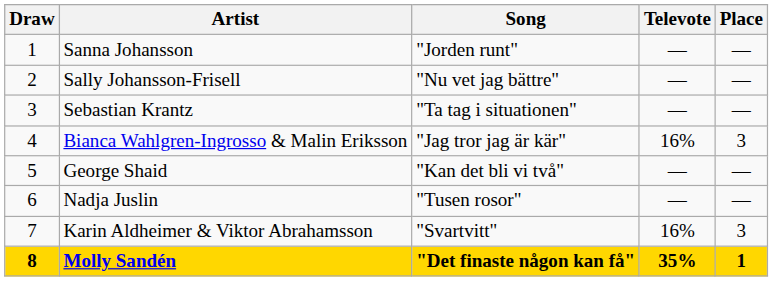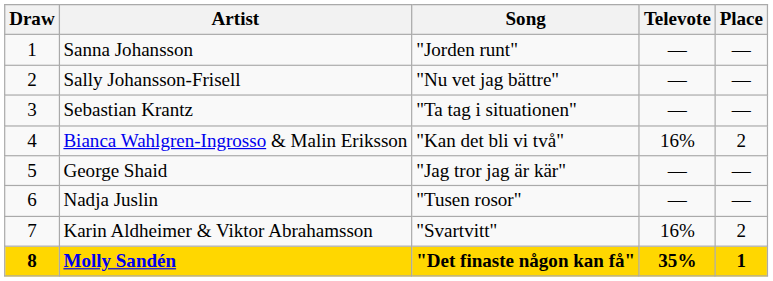 <table class="sortable wikitable" style="margin: 1em auto 1em auto; text-align:center">
 <tr bgcolor="#CCCCCC">
 <th>Draw</th>
 <th>Artist</th>
 <th>Song</th>
 <th>Televote</th>
 <th>Place</th>
 </tr>
 <tr>
 <td>1</td>
 <td align="left">Sanna Johansson</td>
 <td align="left">"Jorden runt"</td>
 <td>—</td>
 <td>—</td>
 </tr>
 <tr>
 <td>2</td>
 <td align="left">Sally Johansson-Frisell</td>
 <td align="left">"Nu vet jag bättre"</td>
 <td>—</td>
 <td>—</td>
 </tr>
 <tr>
 <td>3</td>
 <td align="left">Sebastian Krantz</td>
 <td align="left">"Ta tag i situationen"</td>
 <td>—</td>
 <td>—</td>
 </tr>
 <tr>
 <td>4</td>
 <td align="left"><a href='#'>Bianca Wahlgren-Ingrosso</a> & Malin Eriksson</td>
-<td align="left">"Jag tror jag är kär"</td>
+<td align="left">"Kan det bli vi två"</td>
 <td>16%</td>
-<td>3</td>
+<td>2</td>
 </tr>
 <tr>
 <td>5</td>
 <td align="left">George Shaid</td>
-<td align="left">"Kan det bli vi två"</td>
+<td align="left">"Jag tror jag är kär"</td>
 <td>—</td>
 <td>—</td>
 </tr>
 <tr>
 <td>6</td>
 <td align="left">Nadja Juslin</td>
 <td align="left">"Tusen rosor"</td>
 <td>—</td>
 <td>—</td>
 </tr>
 <tr>
 <td>7</td>
 <td align="left">Karin Aldheimer & Viktor Abrahamsson</td>
 <td align="left">"Svartvitt"</td>
 <td>16%</td>
-<td>3</td>
+<td>2</td>
 </tr>
 <tr style="font-weight:bold; background:gold;">
 <td>8</td>
 <td align="left"><strong><a href='#'>Molly Sandén</a></strong></td>
 <td align="left"><strong>"Det finaste någon kan få"</strong></td>
 <td><strong>35%</strong></td>
 <td><strong>1</strong></td>
 </tr>
 </table>
